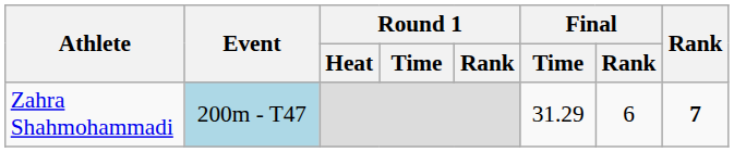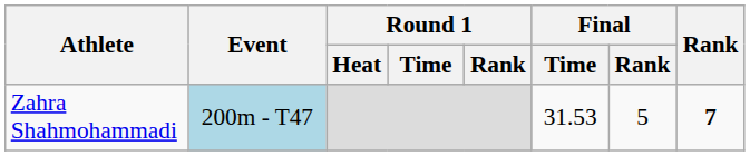 <table class="wikitable" width="72%" style="text-align:center; font-size:90%">
 <tr>
 <th rowspan="2" width="22%">Athlete</th>
 <th rowspan="2" width="18%">Event</th>
 <th colspan="3" width="20%">Round 1</th>
 <th colspan="2" width="15%">Final</th>
 <th rowspan="2" width="6%">Rank</th>
 </tr>
 <tr>
 <th width="5%">Heat</th>
 <th width="10%">Time</th>
 <th>Rank</th>
 <th width="10%">Time</th>
 <th>Rank</th>
 </tr>
 <tr>
 <td align="left"><a href='#'>Zahra Shahmohammadi</a></td>
 <td align="center" style="background: lightblue;">200m - T47</td>
 <td colspan=3 bgcolor=#DCDCDC></td>
-<td>31.29</td>
-<td>6</td>
+<td>31.53</td>
+<td>5</td>
 <td align=center><strong>7</strong></td>
 </tr>
 </table>
